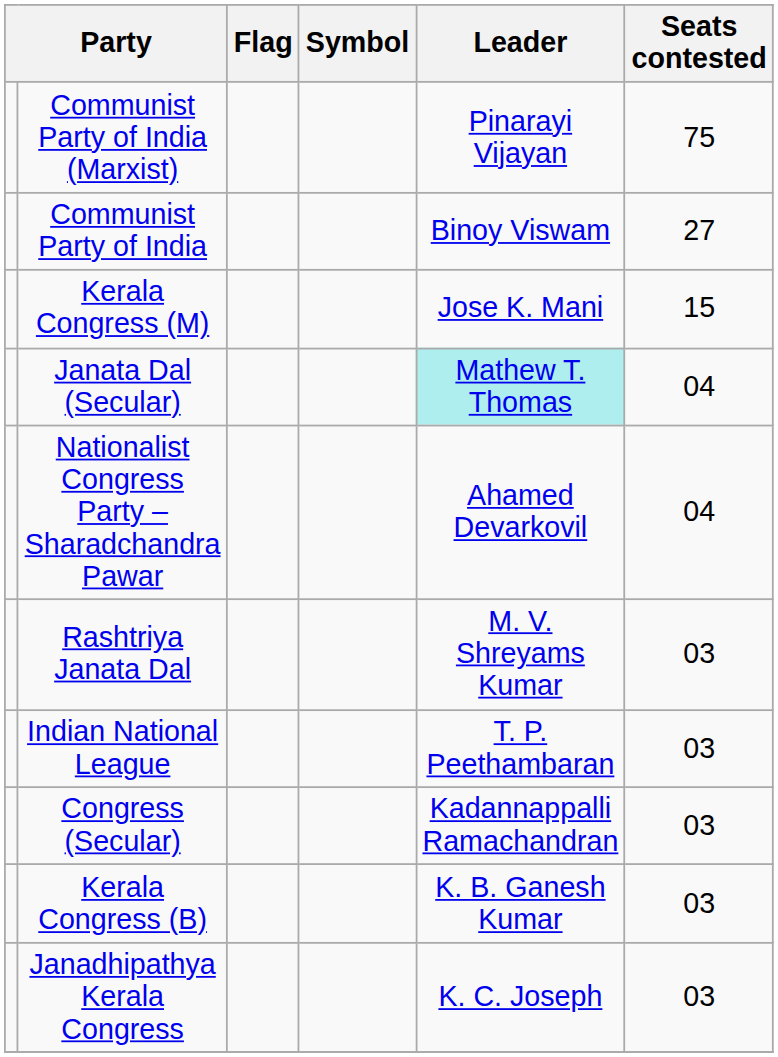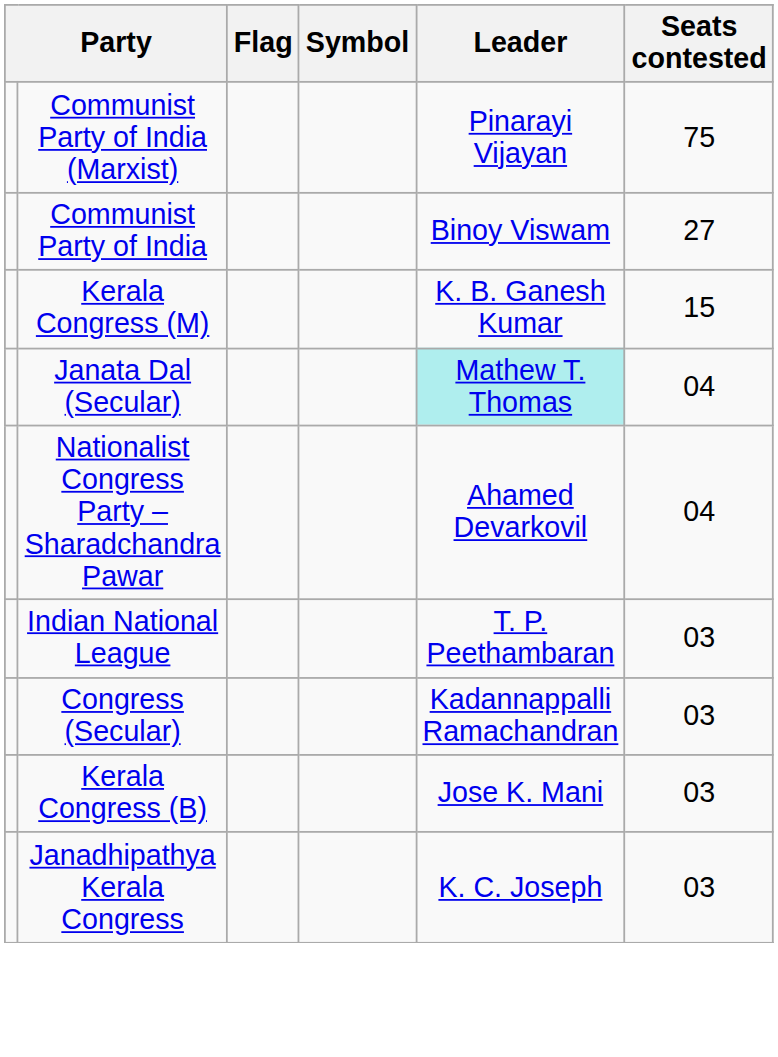 <table class="wikitable"  width="50%" style="text-align:center;">
 <tr>
 <th colspan="2">Party</th>
 <th>Flag</th>
 <th>Symbol</th>
 <th>Leader</th>
 <th>Seats contested</th>
 </tr>
 <tr>
 <td></td>
 <td><a href='#'>Communist Party of India (Marxist)</a></td>
 <td></td>
 <td></td>
 <td><a href='#'>Pinarayi Vijayan</a></td>
 <td>75</td>
 </tr>
 <tr>
 <td></td>
 <td><a href='#'>Communist Party of India</a></td>
 <td></td>
 <td></td>
 <td><a href='#'>Binoy Viswam</a></td>
 <td>27</td>
 </tr>
 <tr>
 <td></td>
 <td><a href='#'>Kerala Congress (M)</a></td>
 <td></td>
 <td></td>
-<td><a href='#'>Jose K. Mani</a></td>
+<td><a href='#'>K. B. Ganesh Kumar</a></td>
 <td>15</td>
 </tr>
 <tr>
 <td></td>
 <td><a href='#'>Janata Dal (Secular)</a></td>
 <td></td>
 <td></td>
 <td style="background: paleturquoise;"><a href='#'>Mathew T. Thomas</a></td>
 <td>04</td>
 </tr>
 <tr>
 <td></td>
 <td><a href='#'>Nationalist Congress Party – Sharadchandra Pawar</a></td>
 <td></td>
 <td></td>
 <td><a href='#'>Ahamed Devarkovil</a></td>
 <td>04</td>
-</tr>
-<tr>
-<td></td>
-<td><a href='#'>Rashtriya Janata Dal</a></td>
-<td></td>
-<td></td>
-<td><a href='#'>M. V. Shreyams Kumar</a></td>
-<td>03</td>
 </tr>
 <tr>
 <td></td>
 <td><a href='#'>Indian National League</a></td>
 <td></td>
 <td></td>
 <td><a href='#'>T. P. Peethambaran</a></td>
 <td>03</td>
 </tr>
 <tr>
 <td></td>
 <td><a href='#'>Congress (Secular)</a></td>
 <td></td>
 <td></td>
 <td><a href='#'>Kadannappalli Ramachandran</a></td>
 <td>03</td>
 </tr>
 <tr>
 <td></td>
 <td><a href='#'>Kerala Congress (B)</a></td>
 <td></td>
 <td></td>
-<td><a href='#'>K. B. Ganesh Kumar</a></td>
+<td><a href='#'>Jose K. Mani</a></td>
 <td>03</td>
 </tr>
 <tr>
 <td></td>
 <td><a href='#'>Janadhipathya Kerala Congress</a></td>
 <td></td>
 <td></td>
 <td><a href='#'>K. C. Joseph</a></td>
 <td>03</td>
 </tr>
 <tr>
 </tr>
 </table>
